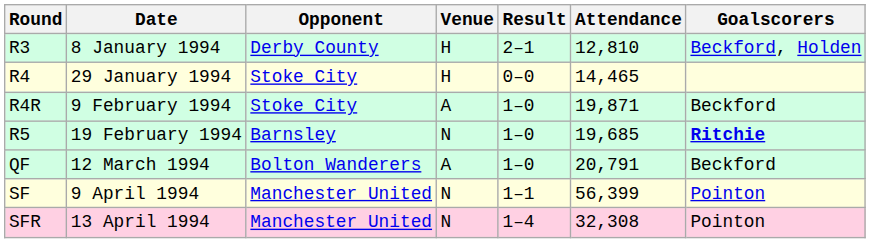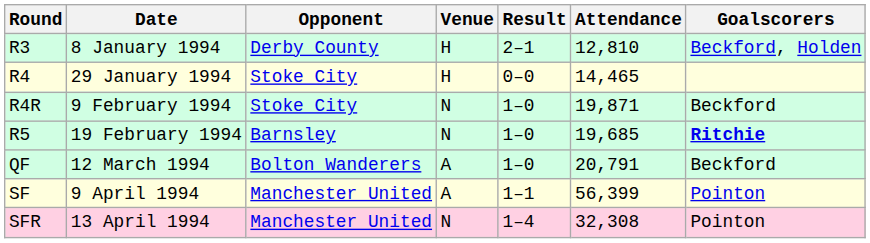 <table class="wikitable">
 <tr>
 <th>Round</th>
 <th>Date</th>
 <th>Opponent</th>
 <th>Venue</th>
 <th>Result</th>
 <th>Attendance</th>
 <th>Goalscorers</th>
 </tr>
 <tr style="background:#d0ffe3;">
 <td>R3</td>
 <td>8 January 1994</td>
 <td><a href='#'>Derby County</a></td>
 <td>H</td>
 <td>2–1</td>
 <td>12,810</td>
 <td><a href='#'>Beckford</a>, <a href='#'>Holden</a></td>
 </tr>
 <tr style="background:#ffffdd;">
 <td>R4</td>
 <td>29 January 1994</td>
 <td><a href='#'>Stoke City</a></td>
 <td>H</td>
 <td>0–0</td>
 <td>14,465</td>
 <td></td>
 </tr>
 <tr style="background:#d0ffe3;">
 <td>R4R</td>
 <td>9 February 1994</td>
 <td><a href='#'>Stoke City</a></td>
-<td>A</td>
+<td>N</td>
 <td>1–0</td>
 <td>19,871</td>
 <td>Beckford</td>
 </tr>
 <tr style="background:#d0ffe3;">
 <td>R5</td>
 <td>19 February 1994</td>
 <td><a href='#'>Barnsley</a></td>
 <td>N</td>
 <td>1–0</td>
 <td>19,685</td>
 <td><strong><a href='#'>Ritchie</a></strong></td>
 </tr>
 <tr style="background:#d0ffe3;">
 <td>QF</td>
 <td>12 March 1994</td>
 <td><a href='#'>Bolton Wanderers</a></td>
 <td>A</td>
 <td>1–0</td>
 <td>20,791</td>
 <td>Beckford</td>
 </tr>
 <tr style="background:#ffffdd;">
 <td>SF</td>
 <td>9 April 1994</td>
 <td><a href='#'>Manchester United</a></td>
-<td>N</td>
+<td>A</td>
 <td>1–1 </td>
 <td>56,399</td>
 <td><a href='#'>Pointon</a></td>
 </tr>
 <tr style="background:#ffd0e3;">
 <td>SFR</td>
 <td>13 April 1994</td>
 <td><a href='#'>Manchester United</a></td>
 <td>N</td>
 <td>1–4</td>
 <td>32,308</td>
 <td>Pointon</td>
 </tr>
 </table>
